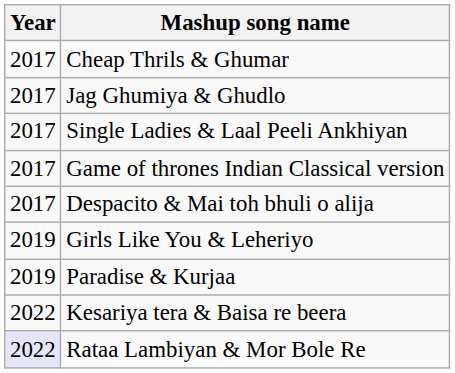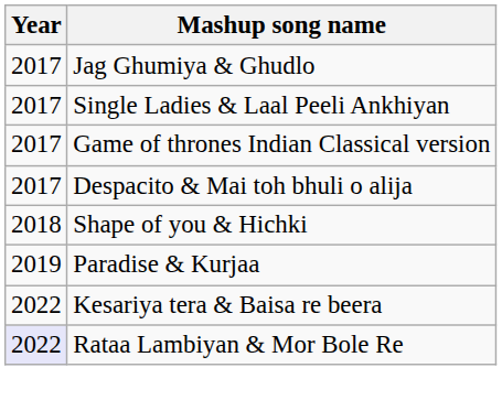 <table class="wikitable">
 <tr>
 <th>Year</th>
 <th>Mashup song name</th>
-</tr>
-<tr>
-<td>2017</td>
-<td>Cheap Thrils & Ghumar</td>
 </tr>
 <tr>
 <td>2017</td>
 <td>Jag Ghumiya & Ghudlo</td>
 </tr>
 <tr>
 <td>2017</td>
 <td>Single Ladies & Laal Peeli Ankhiyan</td>
 </tr>
 <tr>
 <td>2017</td>
 <td>Game of thrones Indian Classical version</td>
 </tr>
 <tr>
 <td>2017</td>
 <td>Despacito & Mai toh bhuli o alija</td>
 </tr>
 <tr>
-<td>2019</td>
-<td>Girls Like You & Leheriyo</td>
+<td>2018</td>
+<td>Shape of you & Hichki</td>
 </tr>
 <tr>
 <td>2019</td>
 <td>Paradise & Kurjaa</td>
 </tr>
 <tr>
 <td>2022</td>
 <td>Kesariya tera & Baisa re beera</td>
 </tr>
 <tr>
 <td style="background: lavender;">2022</td>
 <td>Rataa Lambiyan & Mor Bole Re</td>
 </tr>
 </table>
